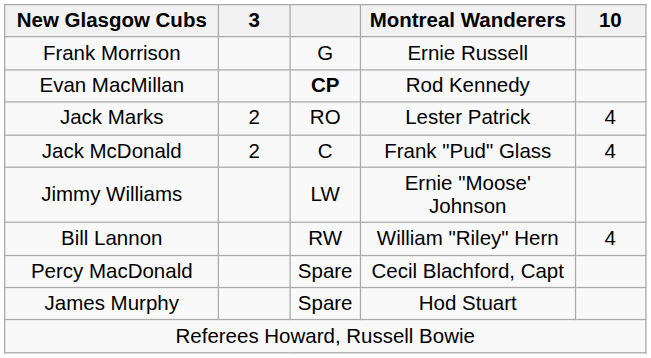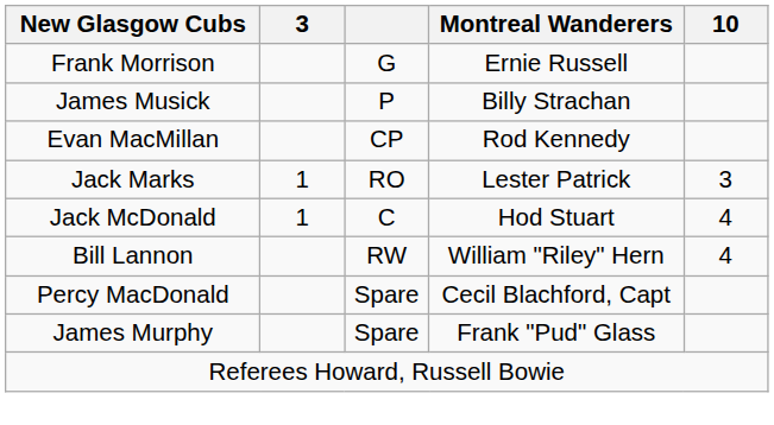 <table class="wikitable" style="text-align:center;">
 <tr>
 <th style="width:10em">New Glasgow Cubs</th>
 <th style="width:3em">3</th>
 <th style="width:3em"></th>
 <th style="width:10em">Montreal Wanderers</th>
 <th style="width:3em">10</th>
 </tr>
 <tr>
 <td>Frank Morrison</td>
 <td></td>
 <td>G</td>
 <td>Ernie Russell</td>
 <td></td>
 </tr>
 <tr>
+<td>James Musick</td>
+<td></td>
+<td>P</td>
+<td>Billy Strachan</td>
+<td></td>
+</tr>
+<tr>
 <td>Evan MacMillan</td>
 <td></td>
-<td><strong>CP</strong></td>
+<td>CP</td>
 <td>Rod Kennedy</td>
 <td></td>
 </tr>
 <tr>
 <td>Jack Marks</td>
-<td>2</td>
+<td>1</td>
 <td>RO</td>
 <td>Lester Patrick</td>
-<td>4</td>
+<td>3</td>
 </tr>
 <tr>
 <td>Jack McDonald</td>
-<td>2</td>
+<td>1</td>
 <td>C</td>
-<td>Frank "Pud" Glass</td>
+<td>Hod Stuart</td>
 <td>4</td>
-</tr>
-<tr>
-<td>Jimmy Williams</td>
-<td></td>
-<td>LW</td>
-<td>Ernie "Moose' Johnson</td>
-<td></td>
 </tr>
 <tr>
 <td>Bill Lannon</td>
 <td></td>
 <td>RW</td>
 <td>William "Riley" Hern</td>
 <td>4</td>
 </tr>
 <tr>
 <td>Percy MacDonald</td>
 <td></td>
 <td>Spare</td>
 <td>Cecil Blachford, Capt</td>
 <td></td>
 </tr>
 <tr>
 <td>James Murphy</td>
 <td></td>
 <td>Spare</td>
-<td>Hod Stuart</td>
+<td>Frank "Pud" Glass</td>
 <td></td>
 </tr>
 <tr>
 <td colspan="5">Referees Howard, Russell Bowie</td>
 </tr>
 </table>
